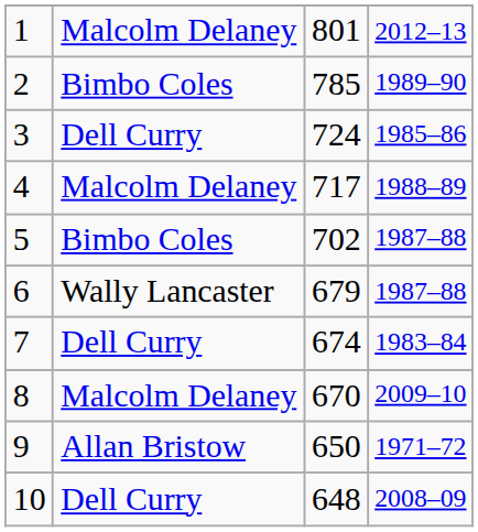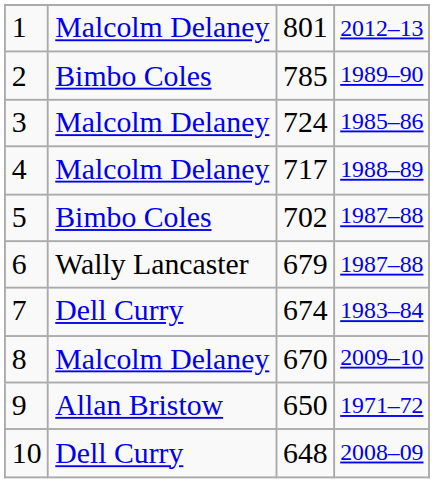 <table class="wikitable">
 <tr>
 </tr>
 <tr>
 <td>1</td>
 <td><a href='#'>Malcolm Delaney</a></td>
 <td>801</td>
 <td style="font-size:80%;"><a href='#'>2012–13</a></td>
 </tr>
 <tr>
 <td>2</td>
 <td><a href='#'>Bimbo Coles</a></td>
 <td>785</td>
 <td style="font-size:80%;"><a href='#'>1989–90</a></td>
 </tr>
 <tr>
 <td>3</td>
-<td><a href='#'>Dell Curry</a></td>
+<td><a href='#'>Malcolm Delaney</a></td>
 <td>724</td>
 <td style="font-size:80%;"><a href='#'>1985–86</a></td>
 </tr>
 <tr>
 <td>4</td>
 <td><a href='#'>Malcolm Delaney</a></td>
 <td>717</td>
 <td style="font-size:80%;"><a href='#'>1988–89</a></td>
 </tr>
 <tr>
 <td>5</td>
 <td><a href='#'>Bimbo Coles</a></td>
 <td>702</td>
 <td style="font-size:80%;"><a href='#'>1987–88</a></td>
 </tr>
 <tr>
 <td>6</td>
 <td>Wally Lancaster</td>
 <td>679</td>
 <td style="font-size:80%;"><a href='#'>1987–88</a></td>
 </tr>
 <tr>
 <td>7</td>
 <td><a href='#'>Dell Curry</a></td>
 <td>674</td>
 <td style="font-size:80%;"><a href='#'>1983–84</a></td>
 </tr>
 <tr>
 <td>8</td>
 <td><a href='#'>Malcolm Delaney</a></td>
 <td>670</td>
 <td style="font-size:80%;"><a href='#'>2009–10</a></td>
 </tr>
 <tr>
 <td>9</td>
 <td><a href='#'>Allan Bristow</a></td>
 <td>650</td>
 <td style="font-size:80%;"><a href='#'>1971–72</a></td>
 </tr>
 <tr>
 <td>10</td>
 <td><a href='#'>Dell Curry</a></td>
 <td>648</td>
 <td style="font-size:80%;"><a href='#'>2008–09</a></td>
 </tr>
 </table>
